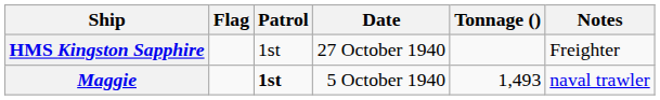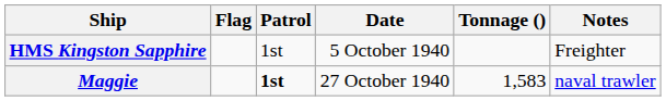 <table class="wikitable plainrowheaders">
 <tr>
 <th scope="col">Ship</th>
 <th scope="col">Flag</th>
 <th scope="col">Patrol</th>
 <th scope="col">Date</th>
 <th scope="col">Tonnage (<a href='#'></a>)</th>
 <th scope="col">Notes</th>
 </tr>
 <tr>
 <th scope="row"><a href='#'>HMS <em>Kingston Sapphire</em></a></th>
 <td></td>
 <td>1st</td>
-<td style="text-align: right;">27 October 1940</td>
+<td style="text-align: right;">5 October 1940</td>
 <td></td>
 <td>Freighter</td>
 </tr>
 <tr>
 <th scope="row"><a href='#'><em>Maggie</em></a></th>
 <td></td>
 <td><strong>1st</strong></td>
-<td style="text-align: right;">5 October 1940</td>
-<td style="text-align: right;">1,493</td>
+<td style="text-align: right;">27 October 1940</td>
+<td style="text-align: right;">1,583</td>
 <td><a href='#'>naval trawler</a></td>
 </tr>
 </table>
